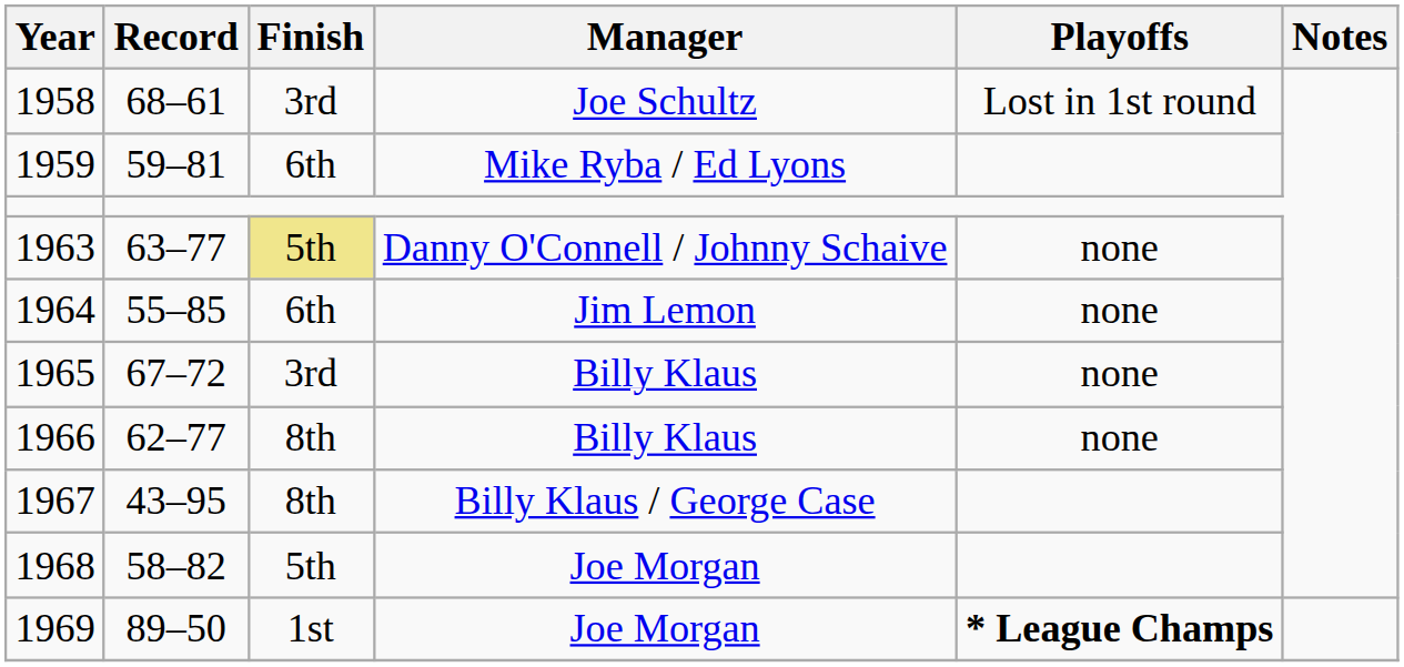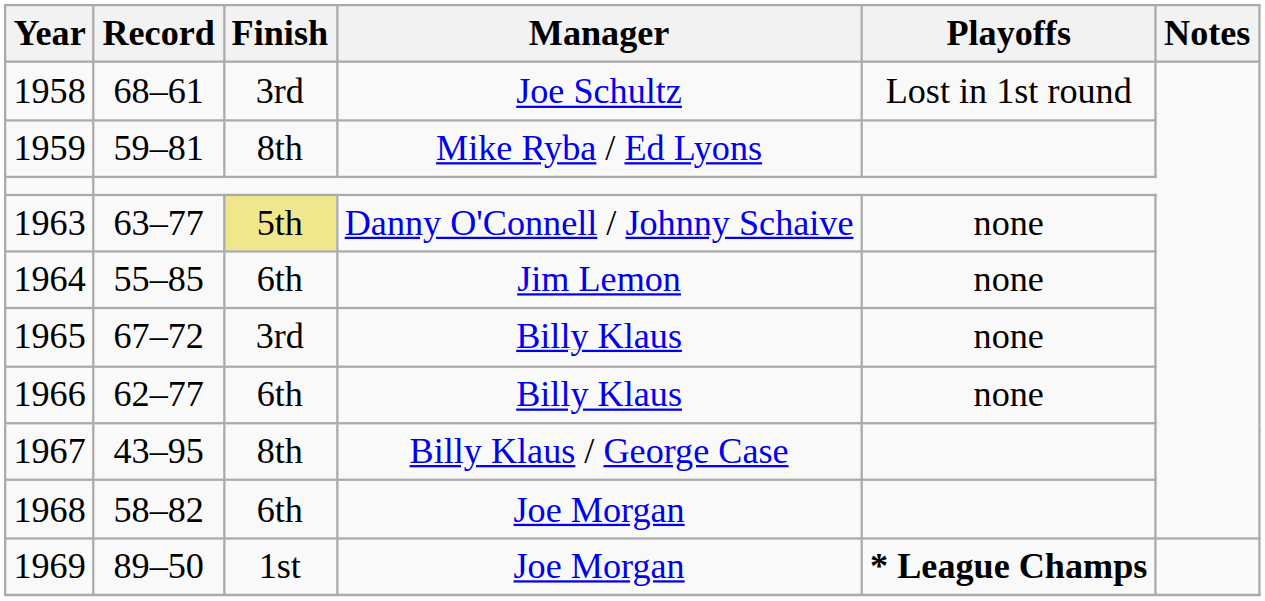 <table class="wikitable" style="text-align:center">
 <tr>
 <th>Year</th>
 <th>Record</th>
 <th>Finish</th>
 <th>Manager</th>
 <th>Playoffs</th>
 <th>Notes</th>
 </tr>
 <tr>
 <td>1958</td>
 <td>68–61</td>
 <td>3rd</td>
 <td><a href='#'>Joe Schultz</a></td>
 <td>Lost in 1st round</td>
 </tr>
 <tr>
 <td>1959</td>
 <td>59–81</td>
-<td>6th</td>
+<td>8th</td>
 <td><a href='#'>Mike Ryba</a> / <a href='#'>Ed Lyons</a></td>
 <td></td>
 </tr>
 <tr>
 <td></td>
 </tr>
 <tr>
 <td>1963</td>
 <td>63–77</td>
 <td style="background: khaki;">5th</td>
 <td><a href='#'>Danny O'Connell</a> / <a href='#'>Johnny Schaive</a></td>
 <td>none</td>
 </tr>
 <tr>
 <td>1964</td>
 <td>55–85</td>
 <td>6th</td>
 <td><a href='#'>Jim Lemon</a></td>
 <td>none</td>
 </tr>
 <tr>
 <td>1965</td>
 <td>67–72</td>
 <td>3rd</td>
 <td><a href='#'>Billy Klaus</a></td>
 <td>none</td>
 </tr>
 <tr>
 <td>1966</td>
 <td>62–77</td>
-<td>8th</td>
+<td>6th</td>
 <td><a href='#'>Billy Klaus</a></td>
 <td>none</td>
 </tr>
 <tr>
 <td>1967</td>
 <td>43–95</td>
 <td>8th</td>
 <td><a href='#'>Billy Klaus</a> / <a href='#'>George Case</a></td>
 <td></td>
 </tr>
 <tr>
 <td>1968</td>
 <td>58–82</td>
-<td>5th</td>
+<td>6th</td>
 <td><a href='#'>Joe Morgan</a></td>
 <td></td>
 </tr>
 <tr>
 <td>1969</td>
 <td>89–50</td>
 <td>1st</td>
 <td><a href='#'>Joe Morgan</a></td>
 <td><strong>* League Champs</strong></td>
 <td></td>
 </tr>
 <tr>
 </tr>
 </table>
